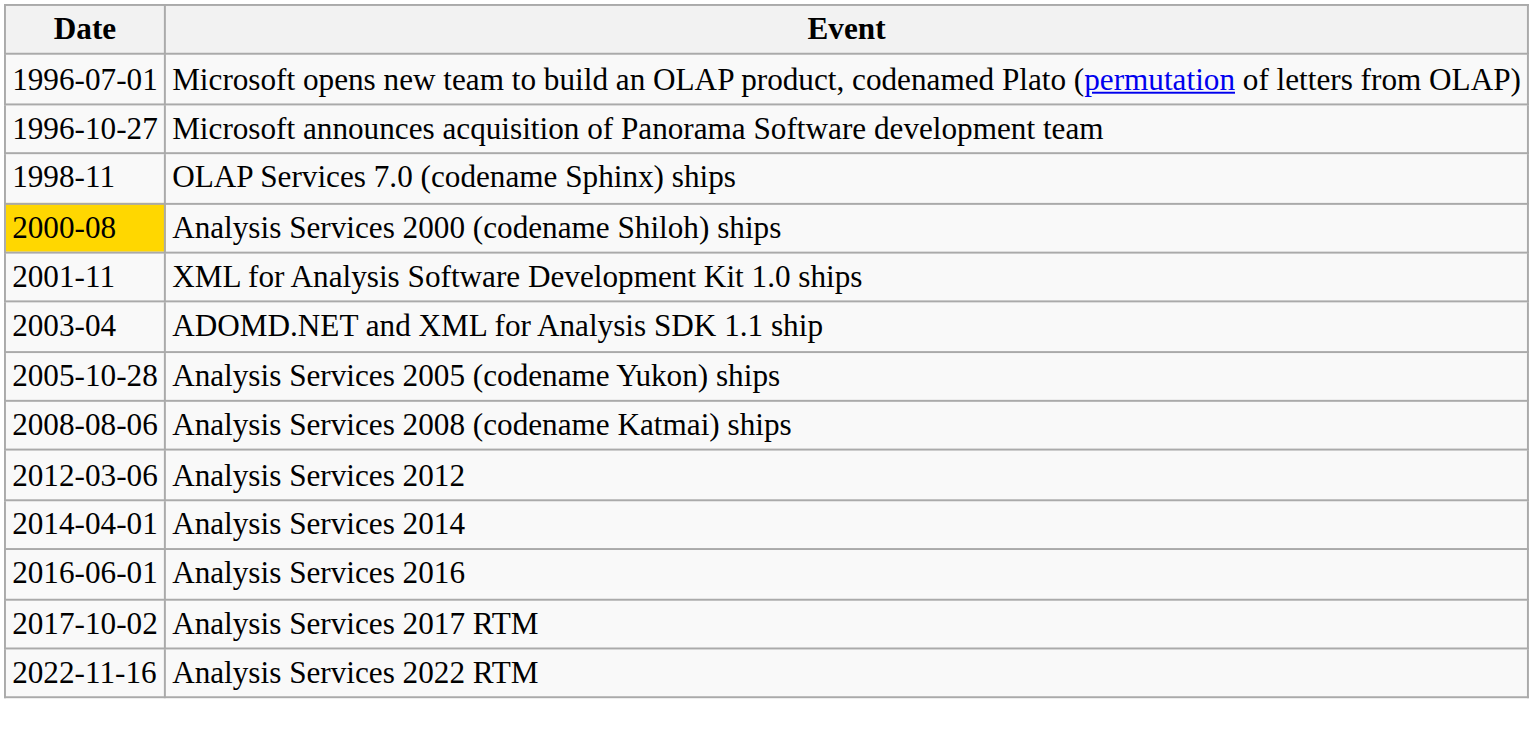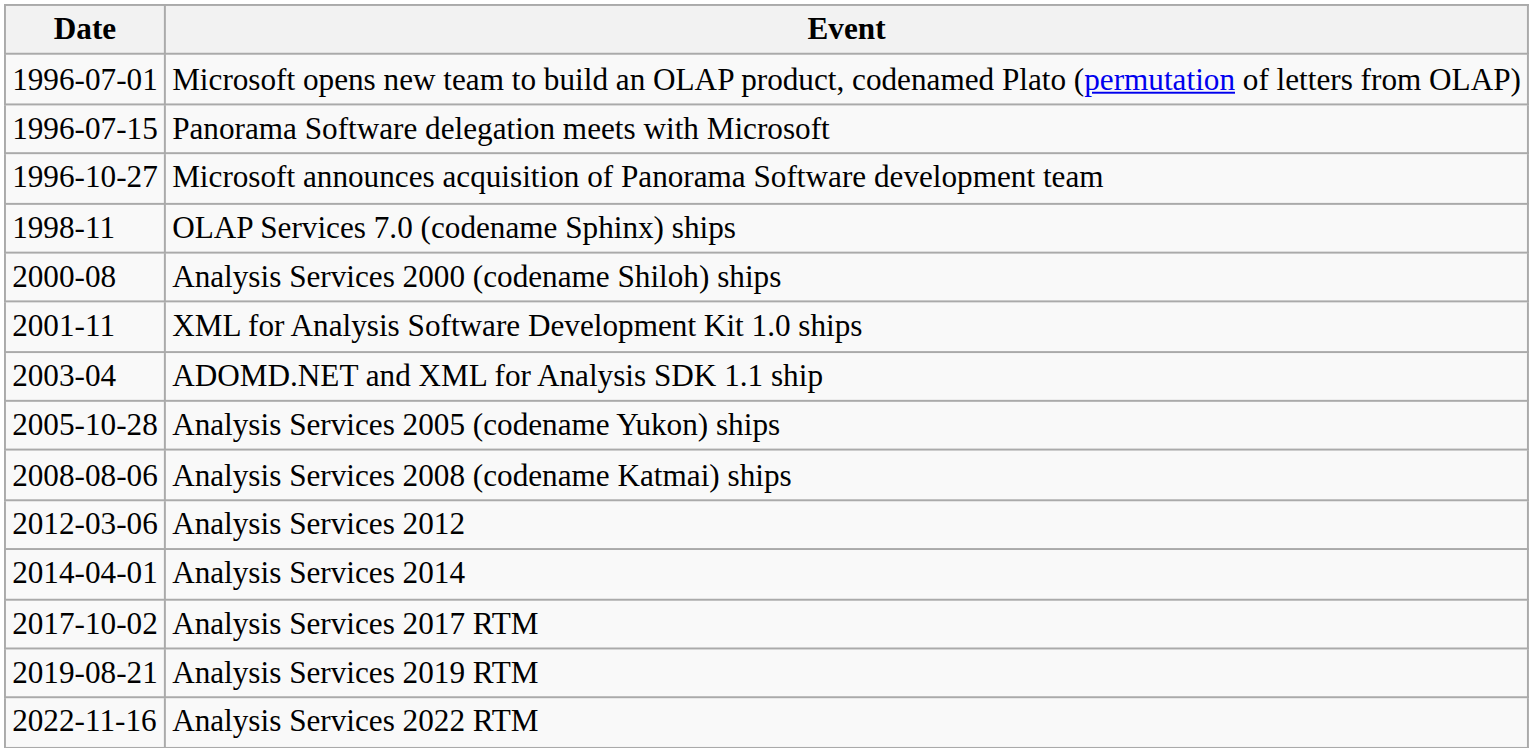 <table class="wikitable">
 <tr>
 <th>Date</th>
 <th>Event</th>
 </tr>
 <tr>
 <td>1996-07-01</td>
 <td>Microsoft opens new team to build an OLAP product, codenamed Plato (<a href='#'>permutation</a> of letters from OLAP)</td>
 </tr>
 <tr>
+<td>1996-07-15</td>
+<td>Panorama Software delegation meets with Microsoft</td>
+</tr>
+<tr>
 <td>1996-10-27</td>
 <td>Microsoft announces acquisition of Panorama Software development team</td>
 </tr>
 <tr>
 <td>1998-11</td>
 <td>OLAP Services 7.0 (codename Sphinx) ships</td>
 </tr>
 <tr>
-<td style="background: gold;">2000-08</td>
+<td>2000-08</td>
 <td>Analysis Services 2000 (codename Shiloh) ships</td>
 </tr>
 <tr>
 <td>2001-11</td>
 <td>XML for Analysis Software Development Kit 1.0 ships</td>
 </tr>
 <tr>
 <td>2003-04</td>
 <td>ADOMD.NET and XML for Analysis SDK 1.1 ship</td>
 </tr>
 <tr>
 <td>2005-10-28</td>
 <td>Analysis Services 2005 (codename Yukon) ships</td>
 </tr>
 <tr>
 <td>2008-08-06</td>
 <td>Analysis Services 2008 (codename Katmai) ships</td>
 </tr>
 <tr>
 <td>2012-03-06</td>
 <td>Analysis Services 2012</td>
 </tr>
 <tr>
 <td>2014-04-01</td>
 <td>Analysis Services 2014</td>
 </tr>
 <tr>
-<td>2016-06-01</td>
-<td>Analysis Services 2016</td>
+<td>2017-10-02</td>
+<td>Analysis Services 2017 RTM</td>
 </tr>
 <tr>
-<td>2017-10-02</td>
-<td>Analysis Services 2017 RTM</td>
+<td>2019-08-21</td>
+<td>Analysis Services 2019 RTM</td>
 </tr>
 <tr>
 <td>2022-11-16</td>
 <td>Analysis Services 2022 RTM</td>
 </tr>
 </table>
